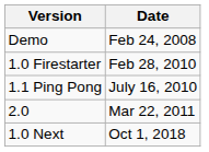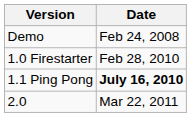 <table class="wikitable">
 <tr>
 <th>Version</th>
 <th>Date</th>
 </tr>
 <tr>
 <td>Demo</td>
 <td>Feb 24, 2008</td>
 </tr>
 <tr>
 <td>1.0 Firestarter</td>
 <td>Feb 28, 2010</td>
 </tr>
 <tr>
 <td>1.1 Ping Pong</td>
-<td>July 16, 2010</td>
+<td><strong>July 16, 2010</strong></td>
 </tr>
 <tr>
 <td>2.0</td>
 <td>Mar 22, 2011</td>
 </tr>
-<tr>
-<td>1.0 Next</td>
-<td>Oct 1, 2018</td>
-</tr>
 </table>
